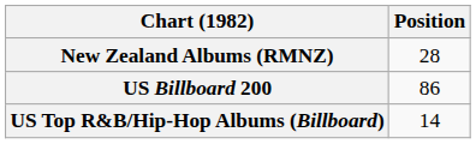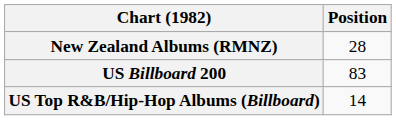 <table class="wikitable sortable plainrowheaders" style="text-align:center">
 <tr>
 <th scope="col">Chart (1982)</th>
 <th scope="col">Position</th>
 </tr>
 <tr>
 <th scope="row">New Zealand Albums (RMNZ)</th>
 <td>28</td>
 </tr>
 <tr>
 <th scope="row">US <em>Billboard</em> 200</th>
-<td>86</td>
+<td>83</td>
 </tr>
 <tr>
 <th scope="row">US Top R&B/Hip-Hop Albums (<em>Billboard</em>)</th>
 <td>14</td>
 </tr>
 </table>
